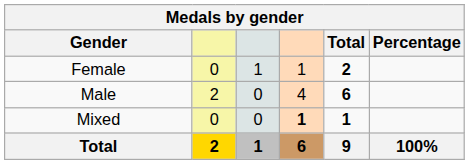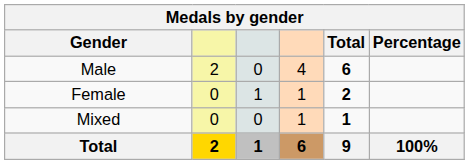 <table class="wikitable" style=font-size:85%;float:center;text-align:center>
 <tr>
 <th colspan=6><strong>Medals by gender</strong></th>
 </tr>
 <tr>
 <th width=150>Gender</th>
 <th scope="col" width=30 style="background:#F7F6A8;"></th>
 <th scope="col" width=30 style="background:#DCE5E5;"></th>
 <th scope="col" width=30 style="background:#FFDAB9;"></th>
 <th width=30>Total</th>
 <th width=30>Percentage</th>
 </tr>
 <tr>
+<td>Male</td>
+<td bgcolor=F7F6A8>2</td>
+<td bgcolor=DCE5E5>0</td>
+<td bgcolor=FFDAB9>4</td>
+<td><strong>6</strong></td>
+<td></td>
+</tr>
+<tr>
 <td>Female</td>
 <td bgcolor=F7F6A8>0</td>
 <td bgcolor=DCE5E5>1</td>
 <td bgcolor=FFDAB9>1</td>
 <td><strong>2</strong></td>
 <td></td>
 </tr>
 <tr>
-<td>Male</td>
-<td bgcolor=F7F6A8>2</td>
-<td bgcolor=DCE5E5>0</td>
-<td bgcolor=FFDAB9>4</td>
-<td><strong>6</strong></td>
-<td></td>
-</tr>
-<tr>
 <td>Mixed</td>
 <td bgcolor=F7F6A8>0</td>
 <td bgcolor=DCE5E5>0</td>
-<td bgcolor=FFDAB9><strong>1</strong></td>
+<td bgcolor=FFDAB9>1</td>
 <td><strong>1</strong></td>
 <td></td>
 </tr>
 <tr>
 <th>Total</th>
 <th style=background:gold>2</th>
 <th style=background:silver>1</th>
 <th style=background:#c96>6</th>
 <th>9</th>
 <th>100%</th>
 </tr>
 </table>
